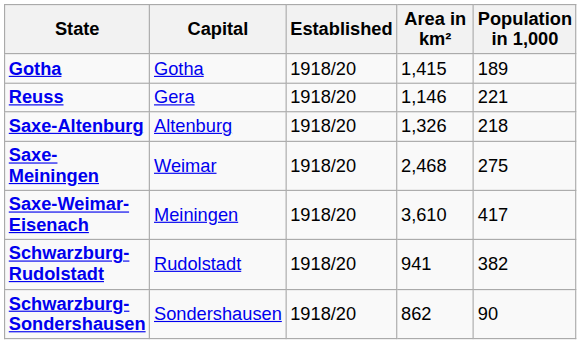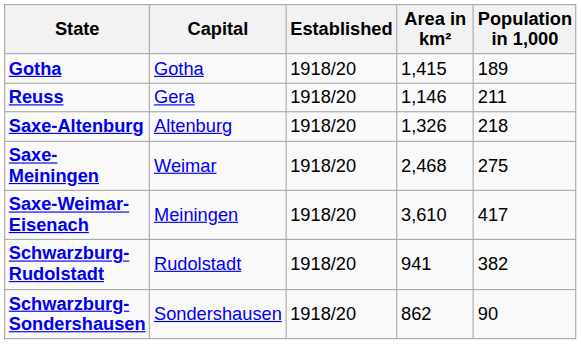 <table class="wikitable sortable sticky-header col4right col5right" style=text-align:left>
 <tr>
 <th scope="col" width="120">State</th>
 <th scope="col" width="100">Capital</th>
 <th scope="col" width="60">Established</th>
 <th scope="col" width="60">Area in km²</th>
 <th scope="col" width="60">Population  in 1,000</th>
 </tr>
 <tr>
 <td><strong><a href='#'>Gotha</a></strong></td>
 <td><a href='#'>Gotha</a></td>
 <td>1918/20</td>
 <td>1,415</td>
 <td>189</td>
 </tr>
 <tr>
 <td><strong><a href='#'>Reuss</a></strong></td>
 <td><a href='#'>Gera</a></td>
 <td>1918/20</td>
 <td>1,146</td>
-<td>221</td>
+<td>211</td>
 </tr>
 <tr>
 <td><strong><a href='#'>Saxe-Altenburg</a></strong></td>
 <td><a href='#'>Altenburg</a></td>
 <td>1918/20</td>
 <td>1,326</td>
 <td>218</td>
 </tr>
 <tr>
 <td><strong><a href='#'>Saxe-Meiningen</a></strong></td>
 <td><a href='#'>Weimar</a></td>
 <td>1918/20</td>
 <td>2,468</td>
 <td>275</td>
 </tr>
 <tr>
 <td><strong><a href='#'>Saxe-Weimar-Eisenach</a></strong></td>
 <td><a href='#'>Meiningen</a></td>
 <td>1918/20</td>
 <td>3,610</td>
 <td>417</td>
 </tr>
 <tr>
 <td><strong><a href='#'>Schwarzburg-Rudolstadt</a></strong></td>
 <td><a href='#'>Rudolstadt</a></td>
 <td>1918/20</td>
 <td>941</td>
 <td>382</td>
 </tr>
 <tr>
 <td><strong><a href='#'>Schwarzburg-Sondershausen</a></strong></td>
 <td><a href='#'>Sondershausen</a></td>
 <td>1918/20</td>
 <td>862</td>
 <td>90</td>
 </tr>
 </table>
